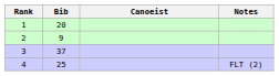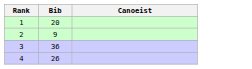 <table class="wikitable" style="font-size:90%; text-align:center">
 <tr>
 <th width="50">Rank</th>
 <th width="50">Bib</th>
 <th width="200">Canoeist</th>
-<th width="75">Notes</th>
 </tr>
 <tr bgcolor="#CCFFCC">
 <td>1</td>
 <td>20</td>
 <td align="left"></td>
-<td></td>
 </tr>
 <tr bgcolor="#CCFFCC">
 <td>2</td>
 <td>9</td>
 <td align="left"></td>
-<td></td>
 </tr>
 <tr bgcolor="#CCCCFF">
 <td>3</td>
-<td>37</td>
+<td>36</td>
 <td align="left"></td>
-<td></td>
 </tr>
 <tr bgcolor="#CCCCFF">
 <td>4</td>
-<td>25</td>
+<td>26</td>
 <td align="left"></td>
-<td>FLT (2)</td>
 </tr>
 </table>
